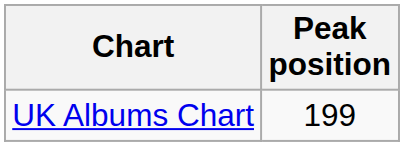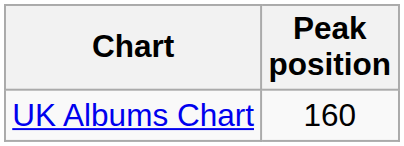 <table class="wikitable">
 <tr>
 <th>Chart</th>
 <th>Peak<br>position</th>
 </tr>
 <tr>
 <td><a href='#'>UK Albums Chart</a></td>
-<td align="center">199</td>
+<td align="center">160</td>
 </tr>
 </table>
